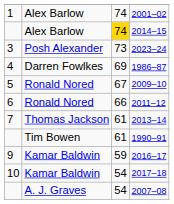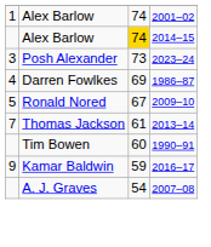 <table class="wikitable">
 <tr>
 </tr>
 <tr>
 <td>1</td>
 <td>Alex Barlow</td>
 <td>74</td>
 <td style="font-size:80%;"><a href='#'>2001–02</a></td>
 </tr>
 <tr>
 <td></td>
 <td>Alex Barlow</td>
 <td style="background: gold;">74</td>
 <td style="font-size:80%;"><a href='#'>2014–15</a></td>
 </tr>
 <tr>
 <td>3</td>
 <td><a href='#'>Posh Alexander</a></td>
 <td>73</td>
 <td style="font-size:80%;"><a href='#'>2023–24</a></td>
 </tr>
 <tr>
 <td>4</td>
 <td>Darren Fowlkes</td>
 <td>69</td>
 <td style="font-size:80%;"><a href='#'>1986–87</a></td>
 </tr>
 <tr>
 <td>5</td>
 <td><a href='#'>Ronald Nored</a></td>
 <td>67</td>
 <td style="font-size:80%;"><a href='#'>2009–10</a></td>
 </tr>
 <tr>
-<td>6</td>
-<td><a href='#'>Ronald Nored</a></td>
-<td>66</td>
-<td style="font-size:80%;"><a href='#'>2011–12</a></td>
-</tr>
-<tr>
 <td>7</td>
 <td><a href='#'>Thomas Jackson</a></td>
 <td>61</td>
 <td style="font-size:80%;"><a href='#'>2013–14</a></td>
 </tr>
 <tr>
 <td></td>
 <td>Tim Bowen</td>
-<td>61</td>
+<td>60</td>
 <td style="font-size:80%;"><a href='#'>1990–91</a></td>
 </tr>
 <tr>
 <td>9</td>
 <td><a href='#'>Kamar Baldwin</a></td>
 <td>59</td>
 <td style="font-size:80%;"><a href='#'>2016–17</a></td>
 </tr>
 <tr>
-<td>10</td>
-<td><a href='#'>Kamar Baldwin</a></td>
-<td>54</td>
-<td style="font-size:80%;"><a href='#'>2017–18</a></td>
-</tr>
-<tr>
 <td></td>
 <td><a href='#'>A. J. Graves</a></td>
 <td>54</td>
 <td style="font-size:80%;"><a href='#'>2007–08</a></td>
 </tr>
 </table>
